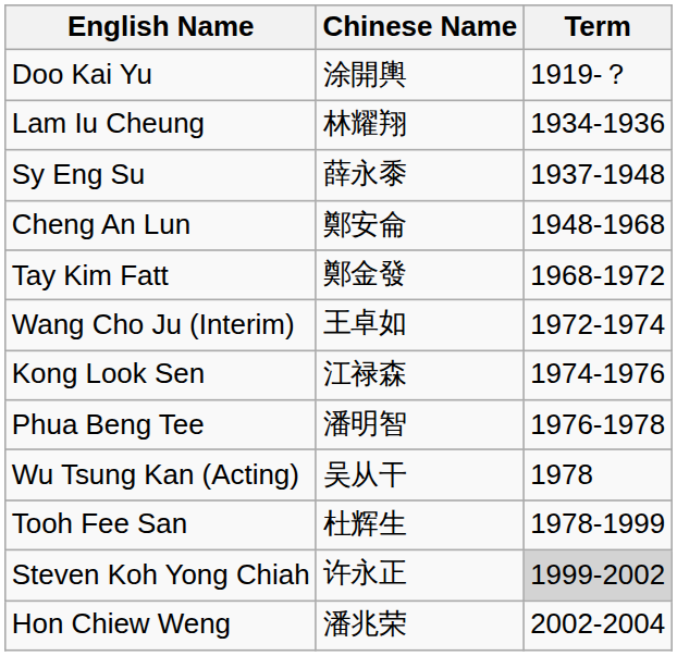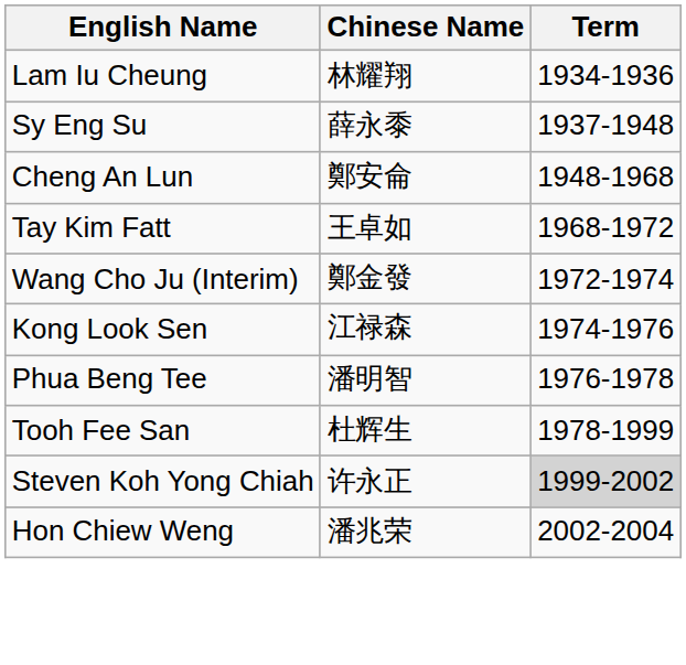 <table class="wikitable">
 <tr>
 <th>English Name</th>
 <th>Chinese Name</th>
 <th>Term</th>
-</tr>
-<tr>
-<td>Doo Kai Yu</td>
-<td>涂開輿</td>
-<td>1919-？</td>
 </tr>
 <tr>
 <td>Lam Iu Cheung</td>
 <td>林耀翔</td>
 <td>1934-1936</td>
 </tr>
 <tr>
 <td>Sy Eng Su</td>
 <td>薛永黍</td>
 <td>1937-1948</td>
 </tr>
 <tr>
 <td>Cheng An Lun</td>
 <td>鄭安侖</td>
 <td>1948-1968</td>
 </tr>
 <tr>
 <td>Tay Kim Fatt</td>
-<td>鄭金發</td>
+<td>王卓如</td>
 <td>1968-1972</td>
 </tr>
 <tr>
 <td>Wang Cho Ju (Interim)</td>
-<td>王卓如</td>
+<td>鄭金發</td>
 <td>1972-1974</td>
 </tr>
 <tr>
 <td>Kong Look Sen</td>
 <td>江禄森</td>
 <td>1974-1976</td>
 </tr>
 <tr>
 <td>Phua Beng Tee</td>
 <td>潘明智</td>
 <td>1976-1978</td>
-</tr>
-<tr>
-<td>Wu Tsung Kan (Acting)</td>
-<td>吴从干</td>
-<td>1978</td>
 </tr>
 <tr>
 <td>Tooh Fee San</td>
 <td>杜辉生</td>
 <td>1978-1999</td>
 </tr>
 <tr>
 <td>Steven Koh Yong Chiah</td>
 <td>许永正</td>
 <td style="background: lightgrey;">1999-2002</td>
 </tr>
 <tr>
 <td>Hon Chiew Weng</td>
 <td>潘兆荣</td>
 <td>2002-2004</td>
 </tr>
 </table>
